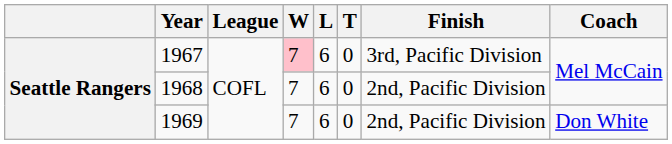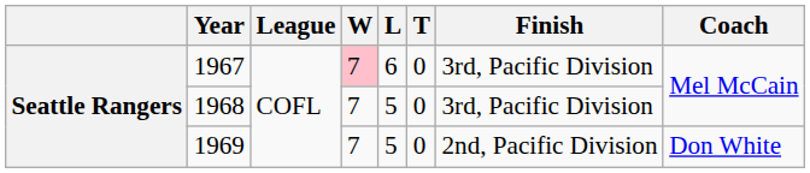 <table class="wikitable">
 <tr>
 <th></th>
 <th>Year</th>
 <th>League</th>
 <th>W</th>
 <th>L</th>
 <th>T</th>
 <th>Finish</th>
 <th>Coach</th>
 </tr>
 <tr>
 <th rowspan=3>Seattle Rangers</th>
 <td>1967</td>
 <td rowspan=3>COFL</td>
 <td style="background: pink;">7</td>
 <td>6</td>
 <td>0</td>
 <td>3rd, Pacific Division</td>
 <td rowspan=2><a href='#'>Mel McCain</a></td>
 </tr>
 <tr>
 <td>1968</td>
 <td>7</td>
-<td>6</td>
+<td>5</td>
 <td>0</td>
-<td>2nd, Pacific Division</td>
+<td>3rd, Pacific Division</td>
 </tr>
 <tr>
 <td>1969</td>
 <td>7</td>
-<td>6</td>
+<td>5</td>
 <td>0</td>
 <td>2nd, Pacific Division</td>
 <td><a href='#'>Don White</a></td>
 </tr>
 </table>
